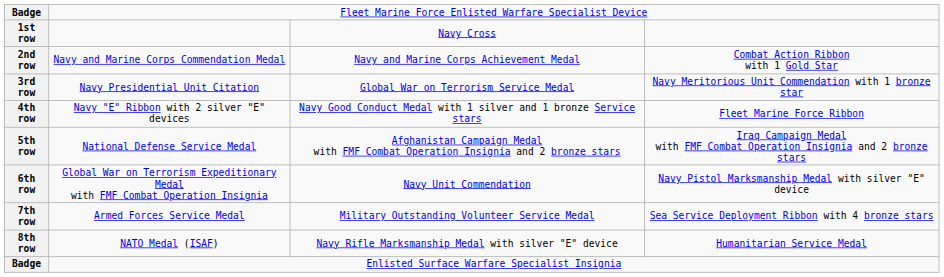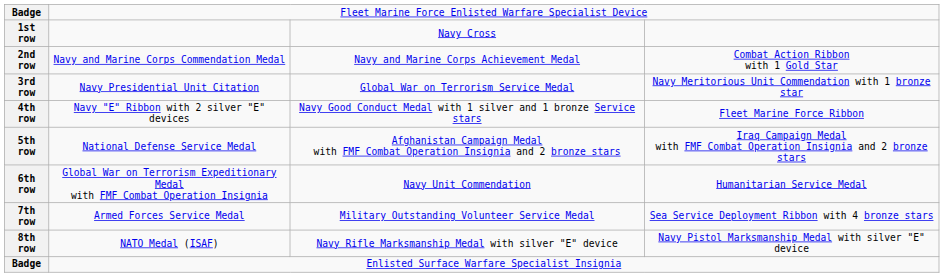 <table class="wikitable" style="margin:1em auto; text-align:center;">
 <tr>
 <th>Badge</th>
 <td colspan="3"><a href='#'>Fleet Marine Force Enlisted Warfare Specialist Device</a></td>
 </tr>
 <tr>
 <th>1st row</th>
 <td></td>
 <td><a href='#'>Navy Cross</a></td>
 <td></td>
 </tr>
 <tr>
 <th>2nd row</th>
 <td><a href='#'>Navy and Marine Corps Commendation Medal</a></td>
 <td><a href='#'>Navy and Marine Corps Achievement Medal</a></td>
 <td><a href='#'>Combat Action Ribbon</a> <br> with 1 <a href='#'>Gold Star</a></td>
 </tr>
 <tr>
 <th>3rd row</th>
 <td><a href='#'>Navy Presidential Unit Citation</a></td>
 <td><a href='#'>Global War on Terrorism Service Medal</a></td>
 <td><a href='#'>Navy Meritorious Unit Commendation</a> with 1 <a href='#'>bronze star</a></td>
 </tr>
 <tr>
 <th>4th row</th>
 <td><a href='#'>Navy "E" Ribbon</a> with 2 silver "E" devices</td>
 <td><a href='#'>Navy Good Conduct Medal</a> with 1 silver and 1 bronze <a href='#'>Service stars</a></td>
 <td><a href='#'>Fleet Marine Force Ribbon</a></td>
 </tr>
 <tr>
 <th>5th row</th>
 <td><a href='#'>National Defense Service Medal</a></td>
 <td><a href='#'>Afghanistan Campaign Medal</a> <br> with <a href='#'>FMF Combat Operation Insignia</a> and 2 <a href='#'>bronze stars</a></td>
 <td><a href='#'>Iraq Campaign Medal</a> <br> with <a href='#'>FMF Combat Operation Insignia</a> and 2 <a href='#'>bronze stars</a></td>
 </tr>
 <tr>
 <th>6th row</th>
 <td><a href='#'>Global War on Terrorism Expeditionary Medal</a> <br> with <a href='#'>FMF Combat Operation Insignia</a></td>
 <td><a href='#'>Navy Unit Commendation</a></td>
-<td><a href='#'>Navy Pistol Marksmanship Medal</a> with silver "E" device</td>
+<td><a href='#'>Humanitarian Service Medal</a></td>
 </tr>
 <tr>
 <th>7th row</th>
 <td><a href='#'>Armed Forces Service Medal</a></td>
 <td><a href='#'>Military Outstanding Volunteer Service Medal</a></td>
 <td><a href='#'>Sea Service Deployment Ribbon</a> with 4 <a href='#'>bronze stars</a></td>
 </tr>
 <tr>
 <th>8th row</th>
 <td><a href='#'>NATO Medal</a> (<a href='#'>ISAF</a>)</td>
 <td><a href='#'>Navy Rifle Marksmanship Medal</a> with silver "E" device</td>
-<td><a href='#'>Humanitarian Service Medal</a></td>
+<td><a href='#'>Navy Pistol Marksmanship Medal</a> with silver "E" device</td>
 </tr>
 <tr>
 <th>Badge</th>
 <td colspan="3"><a href='#'>Enlisted Surface Warfare Specialist Insignia</a></td>
 </tr>
 </table>
